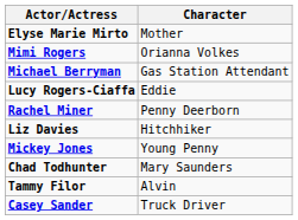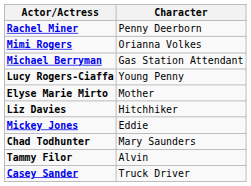 <table class="wikitable">
 <tr>
 <th>Actor/Actress</th>
 <th>Character</th>
 </tr>
 <tr>
-<td><strong>Elyse Marie Mirto</strong></td>
-<td>Mother</td>
+<td><strong><a href='#'>Rachel Miner</a></strong></td>
+<td>Penny Deerborn</td>
 </tr>
 <tr>
 <td><strong><a href='#'>Mimi Rogers</a></strong></td>
 <td>Orianna Volkes</td>
 </tr>
 <tr>
 <td><strong><a href='#'>Michael Berryman</a></strong></td>
 <td>Gas Station Attendant</td>
 </tr>
 <tr>
 <td><strong>Lucy Rogers-Ciaffa</strong></td>
-<td>Eddie</td>
+<td>Young Penny</td>
 </tr>
 <tr>
-<td><strong><a href='#'>Rachel Miner</a></strong></td>
-<td>Penny Deerborn</td>
+<td><strong>Elyse Marie Mirto</strong></td>
+<td>Mother</td>
 </tr>
 <tr>
 <td><strong>Liz Davies</strong></td>
 <td>Hitchhiker</td>
 </tr>
 <tr>
 <td><strong><a href='#'>Mickey Jones</a></strong></td>
-<td>Young Penny</td>
+<td>Eddie</td>
 </tr>
 <tr>
 <td><strong>Chad Todhunter</strong></td>
 <td>Mary Saunders</td>
 </tr>
 <tr>
 <td><strong>Tammy Filor</strong></td>
 <td>Alvin</td>
 </tr>
 <tr>
 <td><strong><a href='#'>Casey Sander</a></strong></td>
 <td>Truck Driver</td>
 </tr>
 </table>
